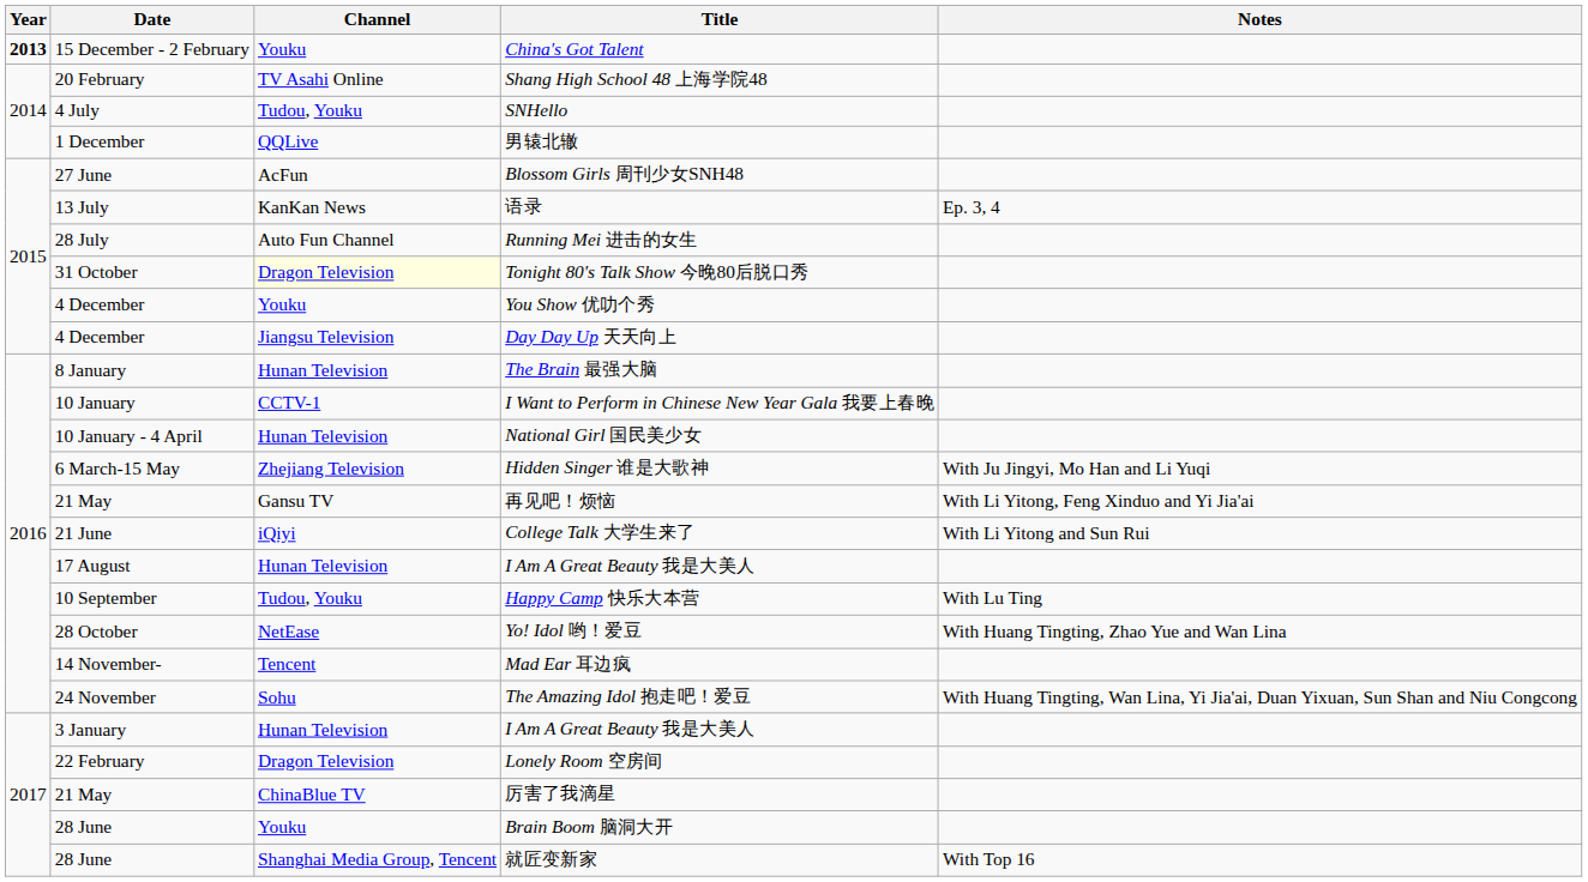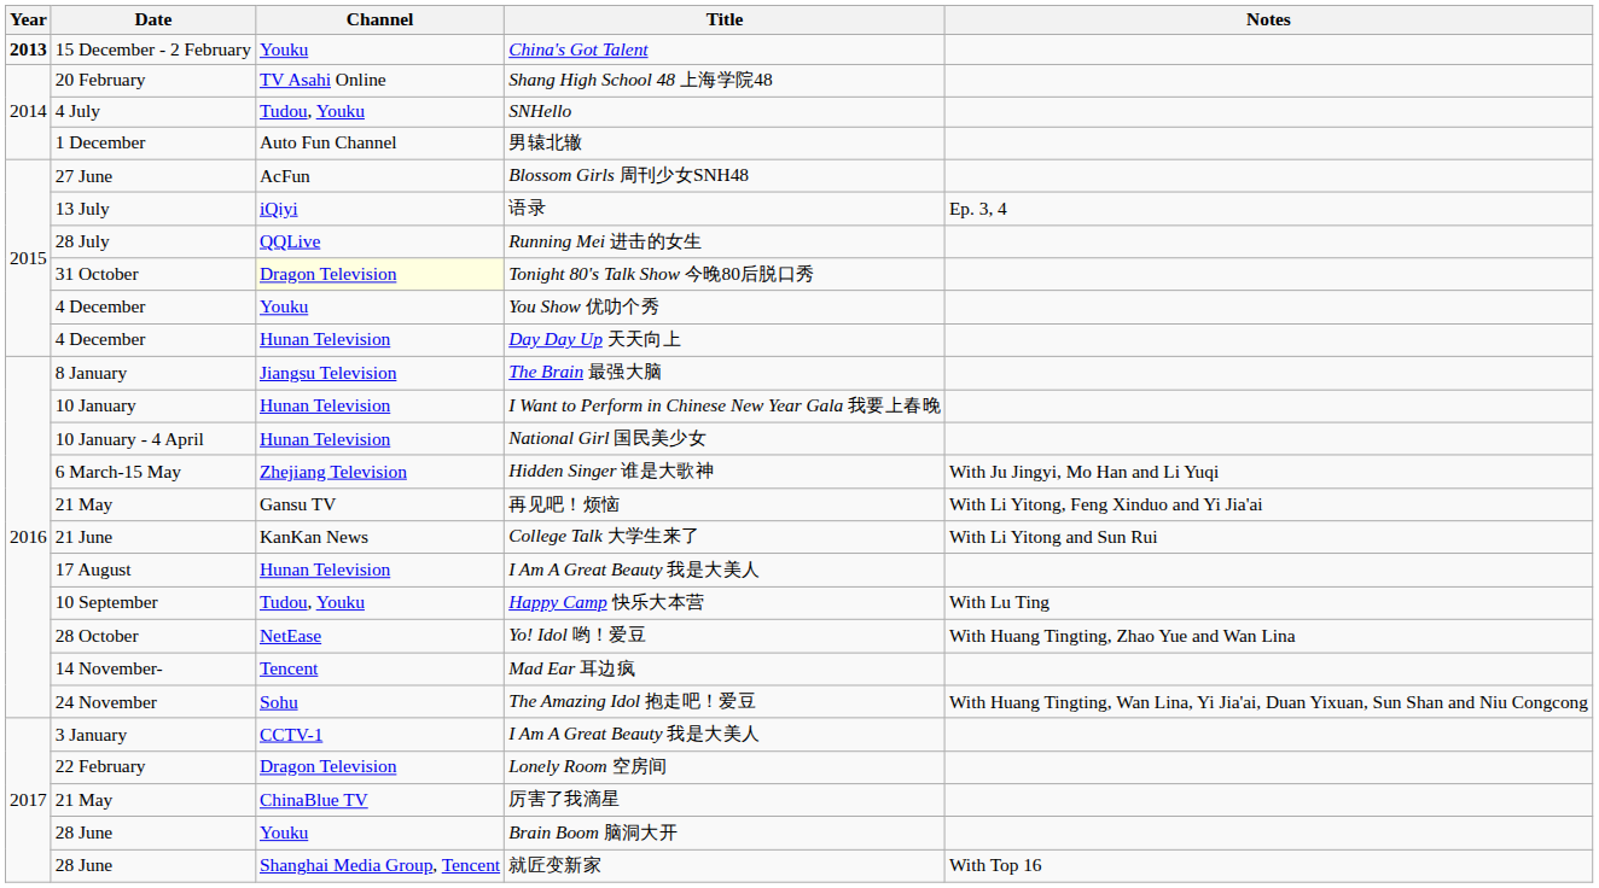 <table class="wikitable">
 <tr>
 <th>Year</th>
 <th>Date</th>
 <th>Channel</th>
 <th>Title</th>
 <th>Notes</th>
 </tr>
 <tr>
 <td><strong>2013</strong></td>
 <td>15 December - 2 February</td>
 <td><a href='#'>Youku</a></td>
 <td><em><a href='#'>China's Got Talent</a></em></td>
 <td></td>
 </tr>
 <tr>
 <td rowspan="3">2014</td>
 <td>20 February</td>
 <td><a href='#'>TV Asahi</a> Online</td>
 <td><em>Shang High School 48</em> 上海学院48</td>
 <td></td>
 </tr>
 <tr>
 <td>4 July</td>
 <td><a href='#'>Tudou</a>, <a href='#'>Youku</a></td>
 <td><em>SNHello</em></td>
 <td></td>
 </tr>
 <tr>
 <td>1 December</td>
-<td><a href='#'>QQLive</a></td>
+<td>Auto Fun Channel</td>
 <td>男辕北辙</td>
 <td></td>
 </tr>
 <tr>
 <td rowspan="6">2015</td>
 <td>27 June</td>
 <td>AcFun</td>
 <td><em>Blossom Girls </em> 周刊少女SNH48</td>
 <td></td>
 </tr>
 <tr>
 <td>13 July</td>
-<td>KanKan News</td>
+<td><a href='#'>iQiyi</a></td>
 <td>语录</td>
 <td>Ep. 3, 4</td>
 </tr>
 <tr>
 <td>28 July</td>
-<td>Auto Fun Channel</td>
+<td><a href='#'>QQLive</a></td>
 <td><em>Running Mei</em> 进击的女生</td>
 <td></td>
 </tr>
 <tr>
 <td>31 October</td>
 <td style="background: lightyellow;"><a href='#'>Dragon Television</a></td>
 <td><em>Tonight 80's Talk Show</em> 今晚80后脱口秀</td>
 <td></td>
 </tr>
 <tr>
 <td>4 December</td>
 <td><a href='#'>Youku</a></td>
 <td><em>You Show</em> 优叻个秀</td>
 <td></td>
 </tr>
 <tr>
 <td>4 December</td>
-<td><a href='#'>Jiangsu Television</a></td>
+<td><a href='#'>Hunan Television</a></td>
 <td><em><a href='#'>Day Day Up</a></em> 天天向上</td>
 <td></td>
 </tr>
 <tr>
 <td rowspan="11">2016</td>
 <td>8 January</td>
-<td><a href='#'>Hunan Television</a></td>
+<td><a href='#'>Jiangsu Television</a></td>
 <td><em><a href='#'>The Brain</a></em> 最强大脑</td>
 <td></td>
 </tr>
 <tr>
 <td>10 January</td>
-<td><a href='#'>CCTV-1</a></td>
+<td><a href='#'>Hunan Television</a></td>
 <td><em>I Want to Perform in Chinese New Year Gala </em> 我要上春晚</td>
 <td></td>
 </tr>
 <tr>
 <td>10 January - 4 April</td>
 <td><a href='#'>Hunan Television</a></td>
 <td><em>National Girl</em> 国民美少女</td>
 <td></td>
 </tr>
 <tr>
 <td>6 March-15 May</td>
 <td><a href='#'>Zhejiang Television</a></td>
 <td><em>Hidden Singer</em> 谁是大歌神</td>
 <td>With Ju Jingyi, Mo Han and Li Yuqi</td>
 </tr>
 <tr>
 <td>21 May</td>
 <td>Gansu TV</td>
 <td>再见吧！烦恼</td>
 <td>With Li Yitong, Feng Xinduo and Yi Jia'ai</td>
 </tr>
 <tr>
 <td>21 June</td>
-<td><a href='#'>iQiyi</a></td>
+<td>KanKan News</td>
 <td><em>College Talk</em> 大学生来了</td>
 <td>With Li Yitong and Sun Rui</td>
 </tr>
 <tr>
 <td>17 August</td>
 <td><a href='#'>Hunan Television</a></td>
 <td><em>I Am A Great Beauty</em> 我是大美人</td>
 <td></td>
 </tr>
 <tr>
 <td>10 September</td>
 <td><a href='#'>Tudou</a>, <a href='#'>Youku</a></td>
 <td><em><a href='#'>Happy Camp</a></em> 快乐大本营</td>
 <td>With Lu Ting</td>
 </tr>
 <tr>
 <td>28 October</td>
 <td><a href='#'>NetEase</a></td>
 <td><em>Yo! Idol</em> 哟！爱豆</td>
 <td>With Huang Tingting, Zhao Yue and Wan Lina</td>
 </tr>
 <tr>
 <td>14 November-</td>
 <td><a href='#'>Tencent</a></td>
 <td><em>Mad Ear</em> 耳边疯</td>
 <td></td>
 </tr>
 <tr>
 <td>24 November</td>
 <td><a href='#'>Sohu</a></td>
 <td><em>The Amazing Idol</em> 抱走吧！爱豆</td>
 <td>With Huang Tingting, Wan Lina, Yi Jia'ai, Duan Yixuan, Sun Shan and Niu Congcong</td>
 </tr>
 <tr>
 <td rowspan="5">2017</td>
 <td>3 January</td>
-<td><a href='#'>Hunan Television</a></td>
+<td><a href='#'>CCTV-1</a></td>
 <td><em>I Am A Great Beauty</em> 我是大美人</td>
 <td></td>
 </tr>
 <tr>
 <td>22 February</td>
 <td><a href='#'>Dragon Television</a></td>
 <td><em>Lonely Room</em> 空房间</td>
 <td></td>
 </tr>
 <tr>
 <td>21 May</td>
 <td><a href='#'>ChinaBlue TV</a></td>
 <td>厉害了我滴星</td>
 <td></td>
 </tr>
 <tr>
 <td>28 June</td>
 <td><a href='#'>Youku</a></td>
 <td><em>Brain Boom</em> 脑洞大开</td>
 <td></td>
 </tr>
 <tr>
 <td>28 June</td>
 <td><a href='#'>Shanghai Media Group</a>, <a href='#'>Tencent</a></td>
 <td>就匠变新家</td>
 <td>With Top 16</td>
 </tr>
 </table>
